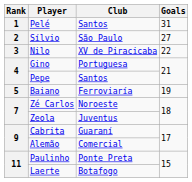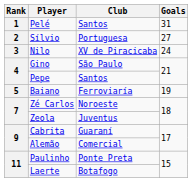 <table class="wikitable">
 <tr>
 <th>Rank</th>
 <th>Player</th>
 <th>Club</th>
 <th>Goals</th>
 </tr>
 <tr>
 <th>1</th>
 <td><a href='#'>Pelé</a></td>
 <td><a href='#'>Santos</a></td>
 <td>31</td>
 </tr>
 <tr>
 <th>2</th>
 <td><a href='#'>Sílvio</a></td>
-<td><a href='#'>São Paulo</a></td>
+<td><a href='#'>Portuguesa</a></td>
 <td>27</td>
 </tr>
 <tr>
 <th>3</th>
 <td><a href='#'>Nilo</a></td>
 <td><a href='#'>XV de Piracicaba</a></td>
-<td>22</td>
+<td>24</td>
 </tr>
 <tr>
 <th rowspan="2">4</th>
 <td><a href='#'>Gino</a></td>
-<td><a href='#'>Portuguesa</a></td>
+<td><a href='#'>São Paulo</a></td>
 <td rowspan="2">21</td>
 </tr>
 <tr>
 <td><a href='#'>Pepe</a></td>
 <td><a href='#'>Santos</a></td>
 </tr>
 <tr>
 <th>5</th>
 <td><a href='#'>Baiano</a></td>
 <td><a href='#'>Ferroviaría</a></td>
 <td>19</td>
 </tr>
 <tr>
 <th rowspan="2">7</th>
 <td><a href='#'>Zé Carlos</a></td>
 <td><a href='#'>Noroeste</a></td>
 <td rowspan="2">18</td>
 </tr>
 <tr>
 <td><a href='#'>Zeola</a></td>
 <td><a href='#'>Juventus</a></td>
 </tr>
 <tr>
 <th rowspan="2">9</th>
 <td><a href='#'>Cabrita</a></td>
 <td><a href='#'>Guaraní</a></td>
 <td rowspan="2">17</td>
 </tr>
 <tr>
 <td><a href='#'>Alemão</a></td>
 <td><a href='#'>Comercial</a></td>
 </tr>
 <tr>
 <th rowspan="2">11</th>
 <td><a href='#'>Paulinho</a></td>
 <td><a href='#'>Ponte Preta</a></td>
 <td rowspan="2">15</td>
 </tr>
 <tr>
 <td><a href='#'>Laerte</a></td>
 <td><a href='#'>Botafogo</a></td>
 </tr>
 </table>
